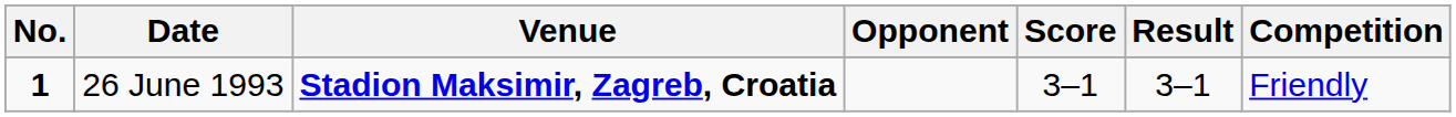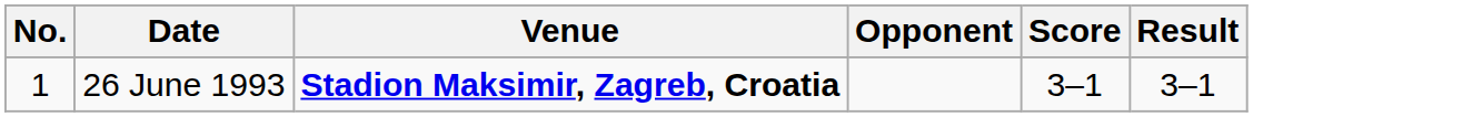 <table class="wikitable sortable">
 <tr>
 <th scope="col">No.</th>
 <th scope="col">Date</th>
 <th scope="col">Venue</th>
 <th scope="col">Opponent</th>
 <th scope="col">Score</th>
 <th scope="col">Result</th>
-<th scope="col">Competition</th>
 </tr>
 <tr>
-<td align="center"><strong>1</strong></td>
+<td align="center">1</td>
 <td>26 June 1993</td>
 <td><strong><a href='#'>Stadion Maksimir</a>, <a href='#'>Zagreb</a>, Croatia</strong></td>
 <td></td>
 <td align="center">3–1</td>
 <td align="center">3–1</td>
-<td><a href='#'>Friendly</a></td>
 </tr>
 </table>
